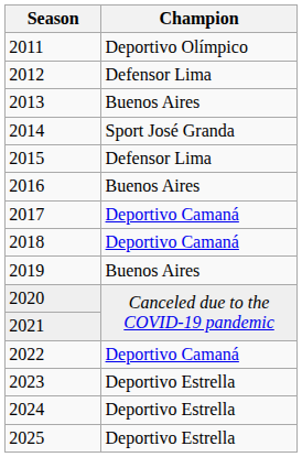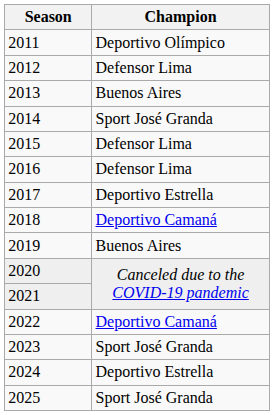 <table class="wikitable sortable">
 <tr>
 <th width=80px>Season</th>
 <th width=170px>Champion</th>
 </tr>
 <tr>
 <td>2011</td>
 <td>Deportivo Olímpico</td>
 </tr>
 <tr>
 <td>2012</td>
 <td>Defensor Lima</td>
 </tr>
 <tr>
 <td>2013</td>
 <td>Buenos Aires</td>
 </tr>
 <tr>
 <td>2014</td>
 <td>Sport José Granda</td>
 </tr>
 <tr>
 <td>2015</td>
 <td>Defensor Lima</td>
 </tr>
 <tr>
 <td>2016</td>
-<td>Buenos Aires</td>
+<td>Defensor Lima</td>
 </tr>
 <tr>
 <td>2017</td>
-<td><a href='#'>Deportivo Camaná</a></td>
+<td>Deportivo Estrella</td>
 </tr>
 <tr>
 <td>2018</td>
 <td><a href='#'>Deportivo Camaná</a></td>
 </tr>
 <tr>
 <td>2019</td>
 <td>Buenos Aires</td>
 </tr>
 <tr bgcolor=#efefef>
 <td>2020</td>
 <td rowspan=2 colspan="1" align=center><em>Canceled due to the <a href='#'>COVID-19 pandemic</a></em></td>
 </tr>
 <tr bgcolor=#efefef>
 <td>2021</td>
 </tr>
 <tr>
 <td>2022</td>
 <td><a href='#'>Deportivo Camaná</a></td>
 </tr>
 <tr>
 <td>2023</td>
-<td>Deportivo Estrella</td>
+<td>Sport José Granda</td>
 </tr>
 <tr>
 <td>2024</td>
 <td>Deportivo Estrella</td>
 </tr>
 <tr>
 <td>2025</td>
-<td>Deportivo Estrella</td>
+<td>Sport José Granda</td>
 </tr>
 <tr>
 </tr>
 </table>
